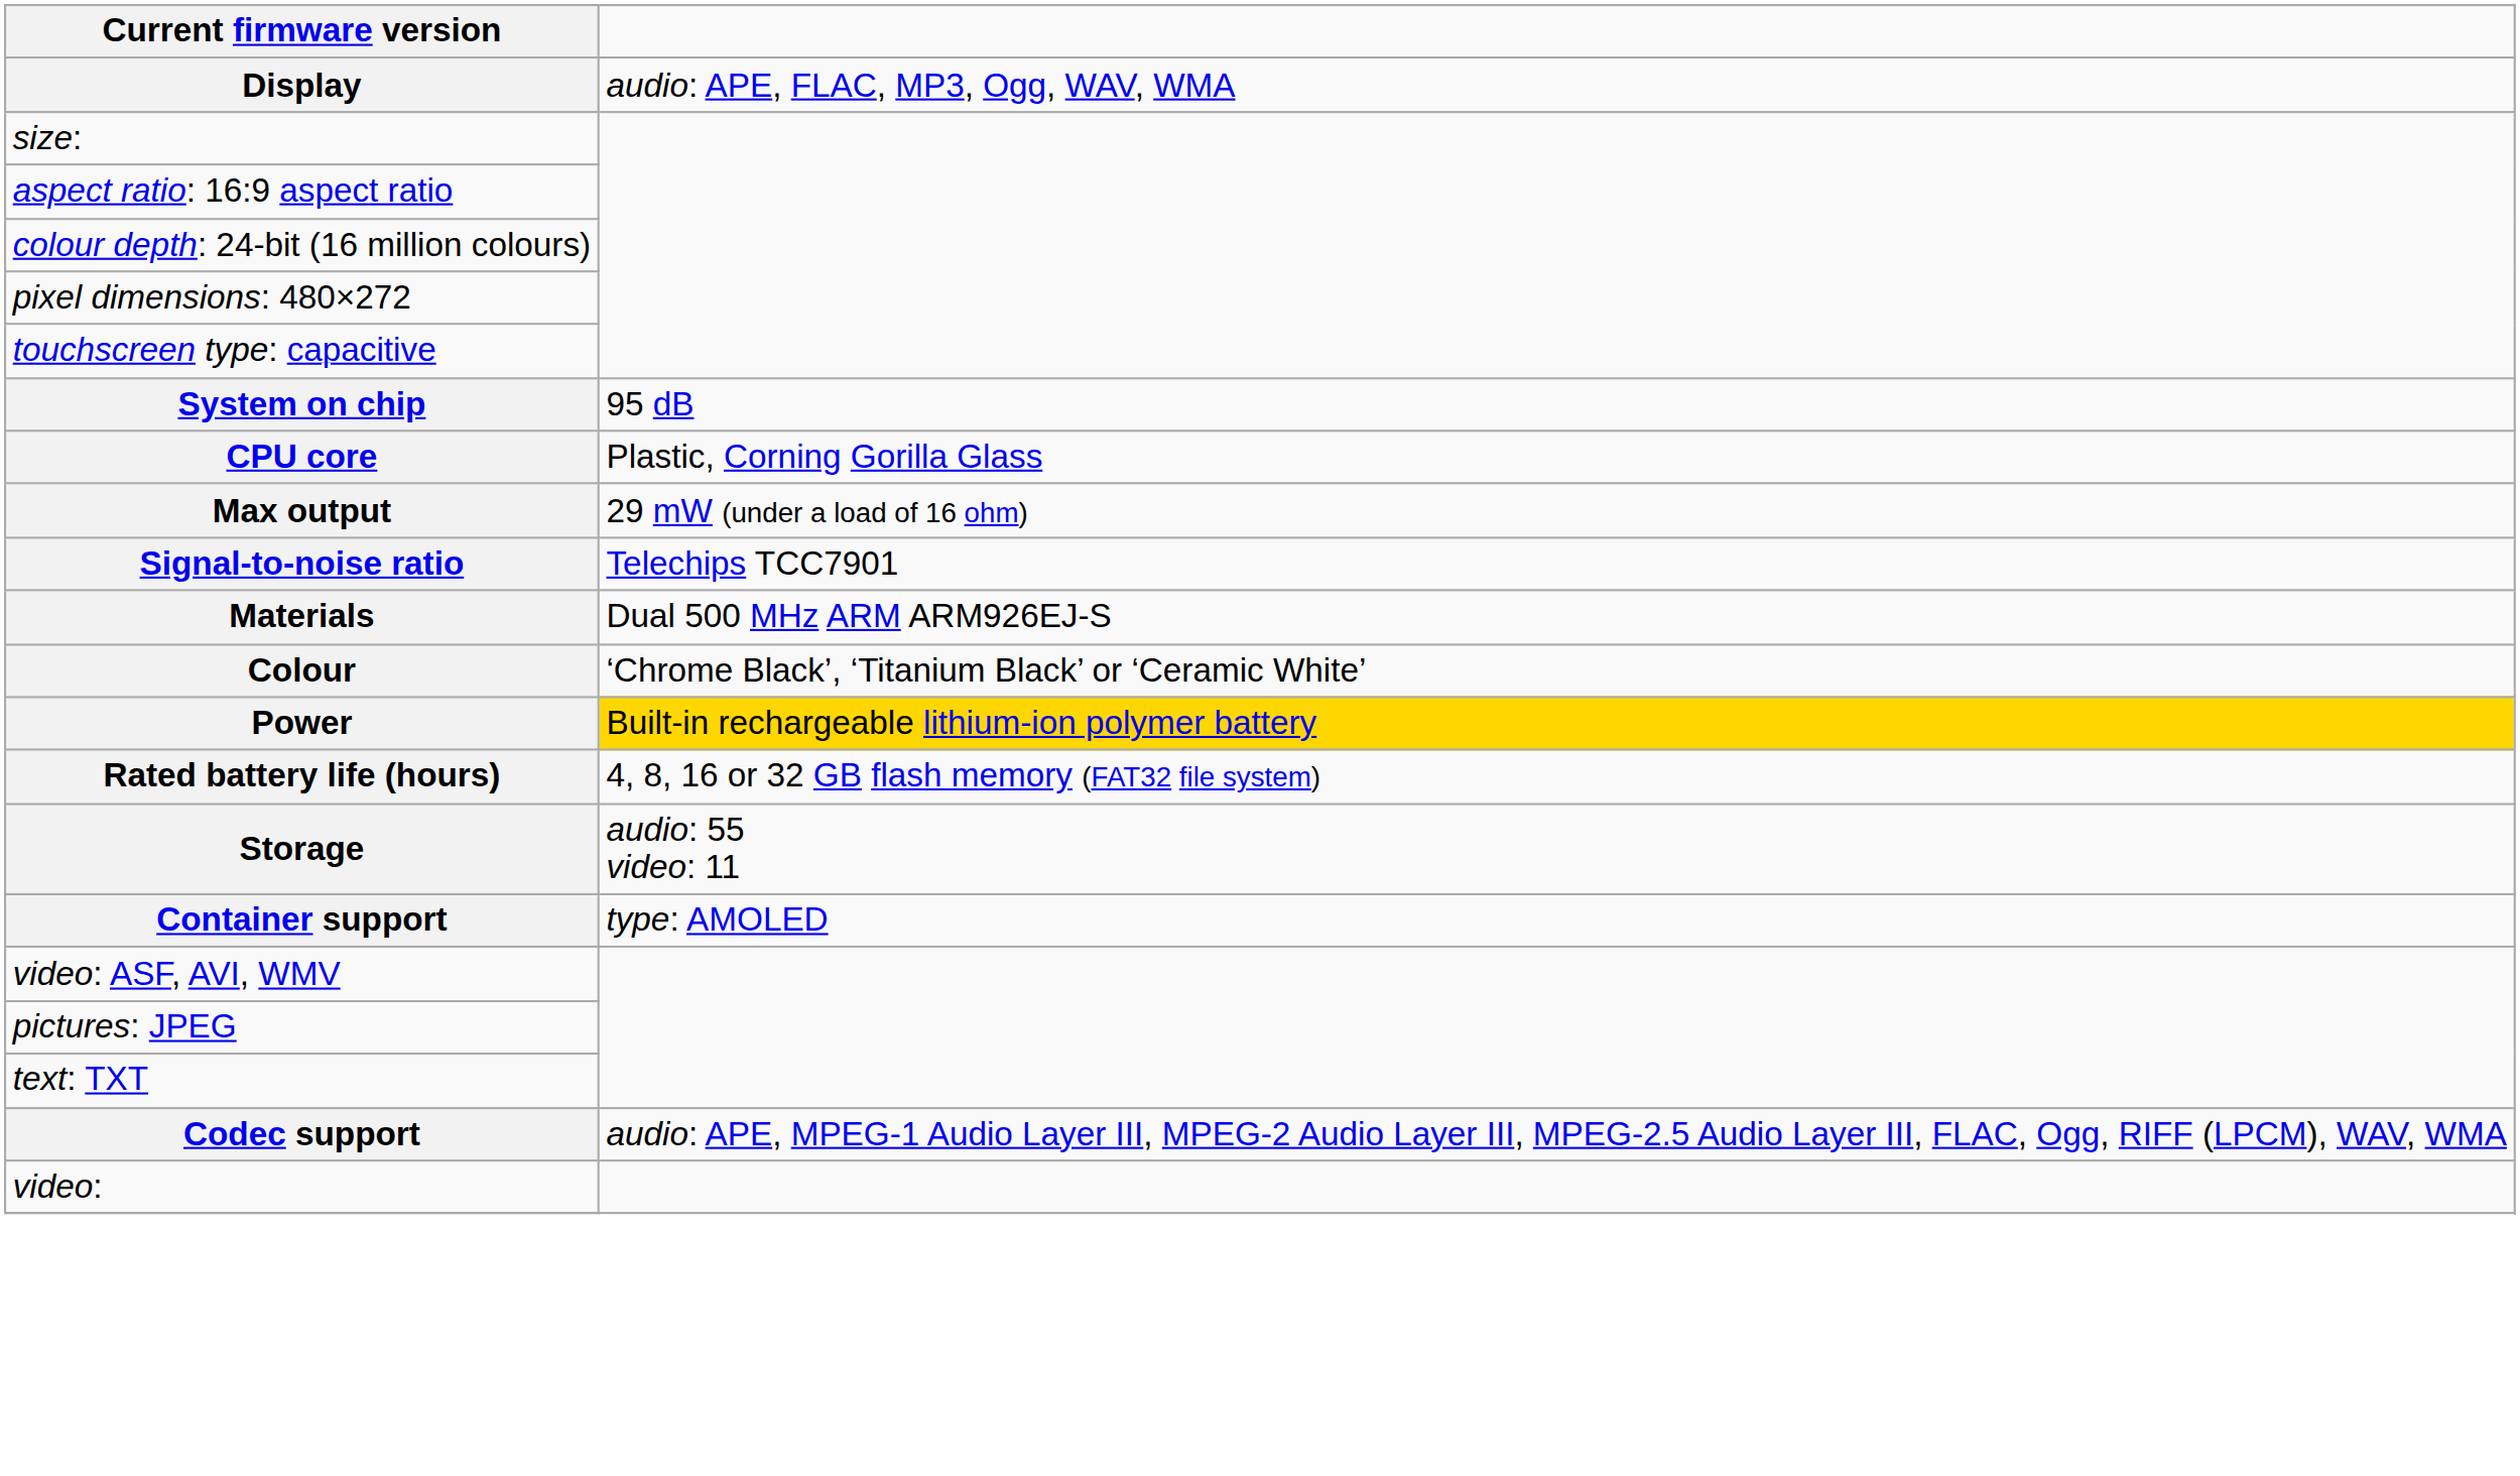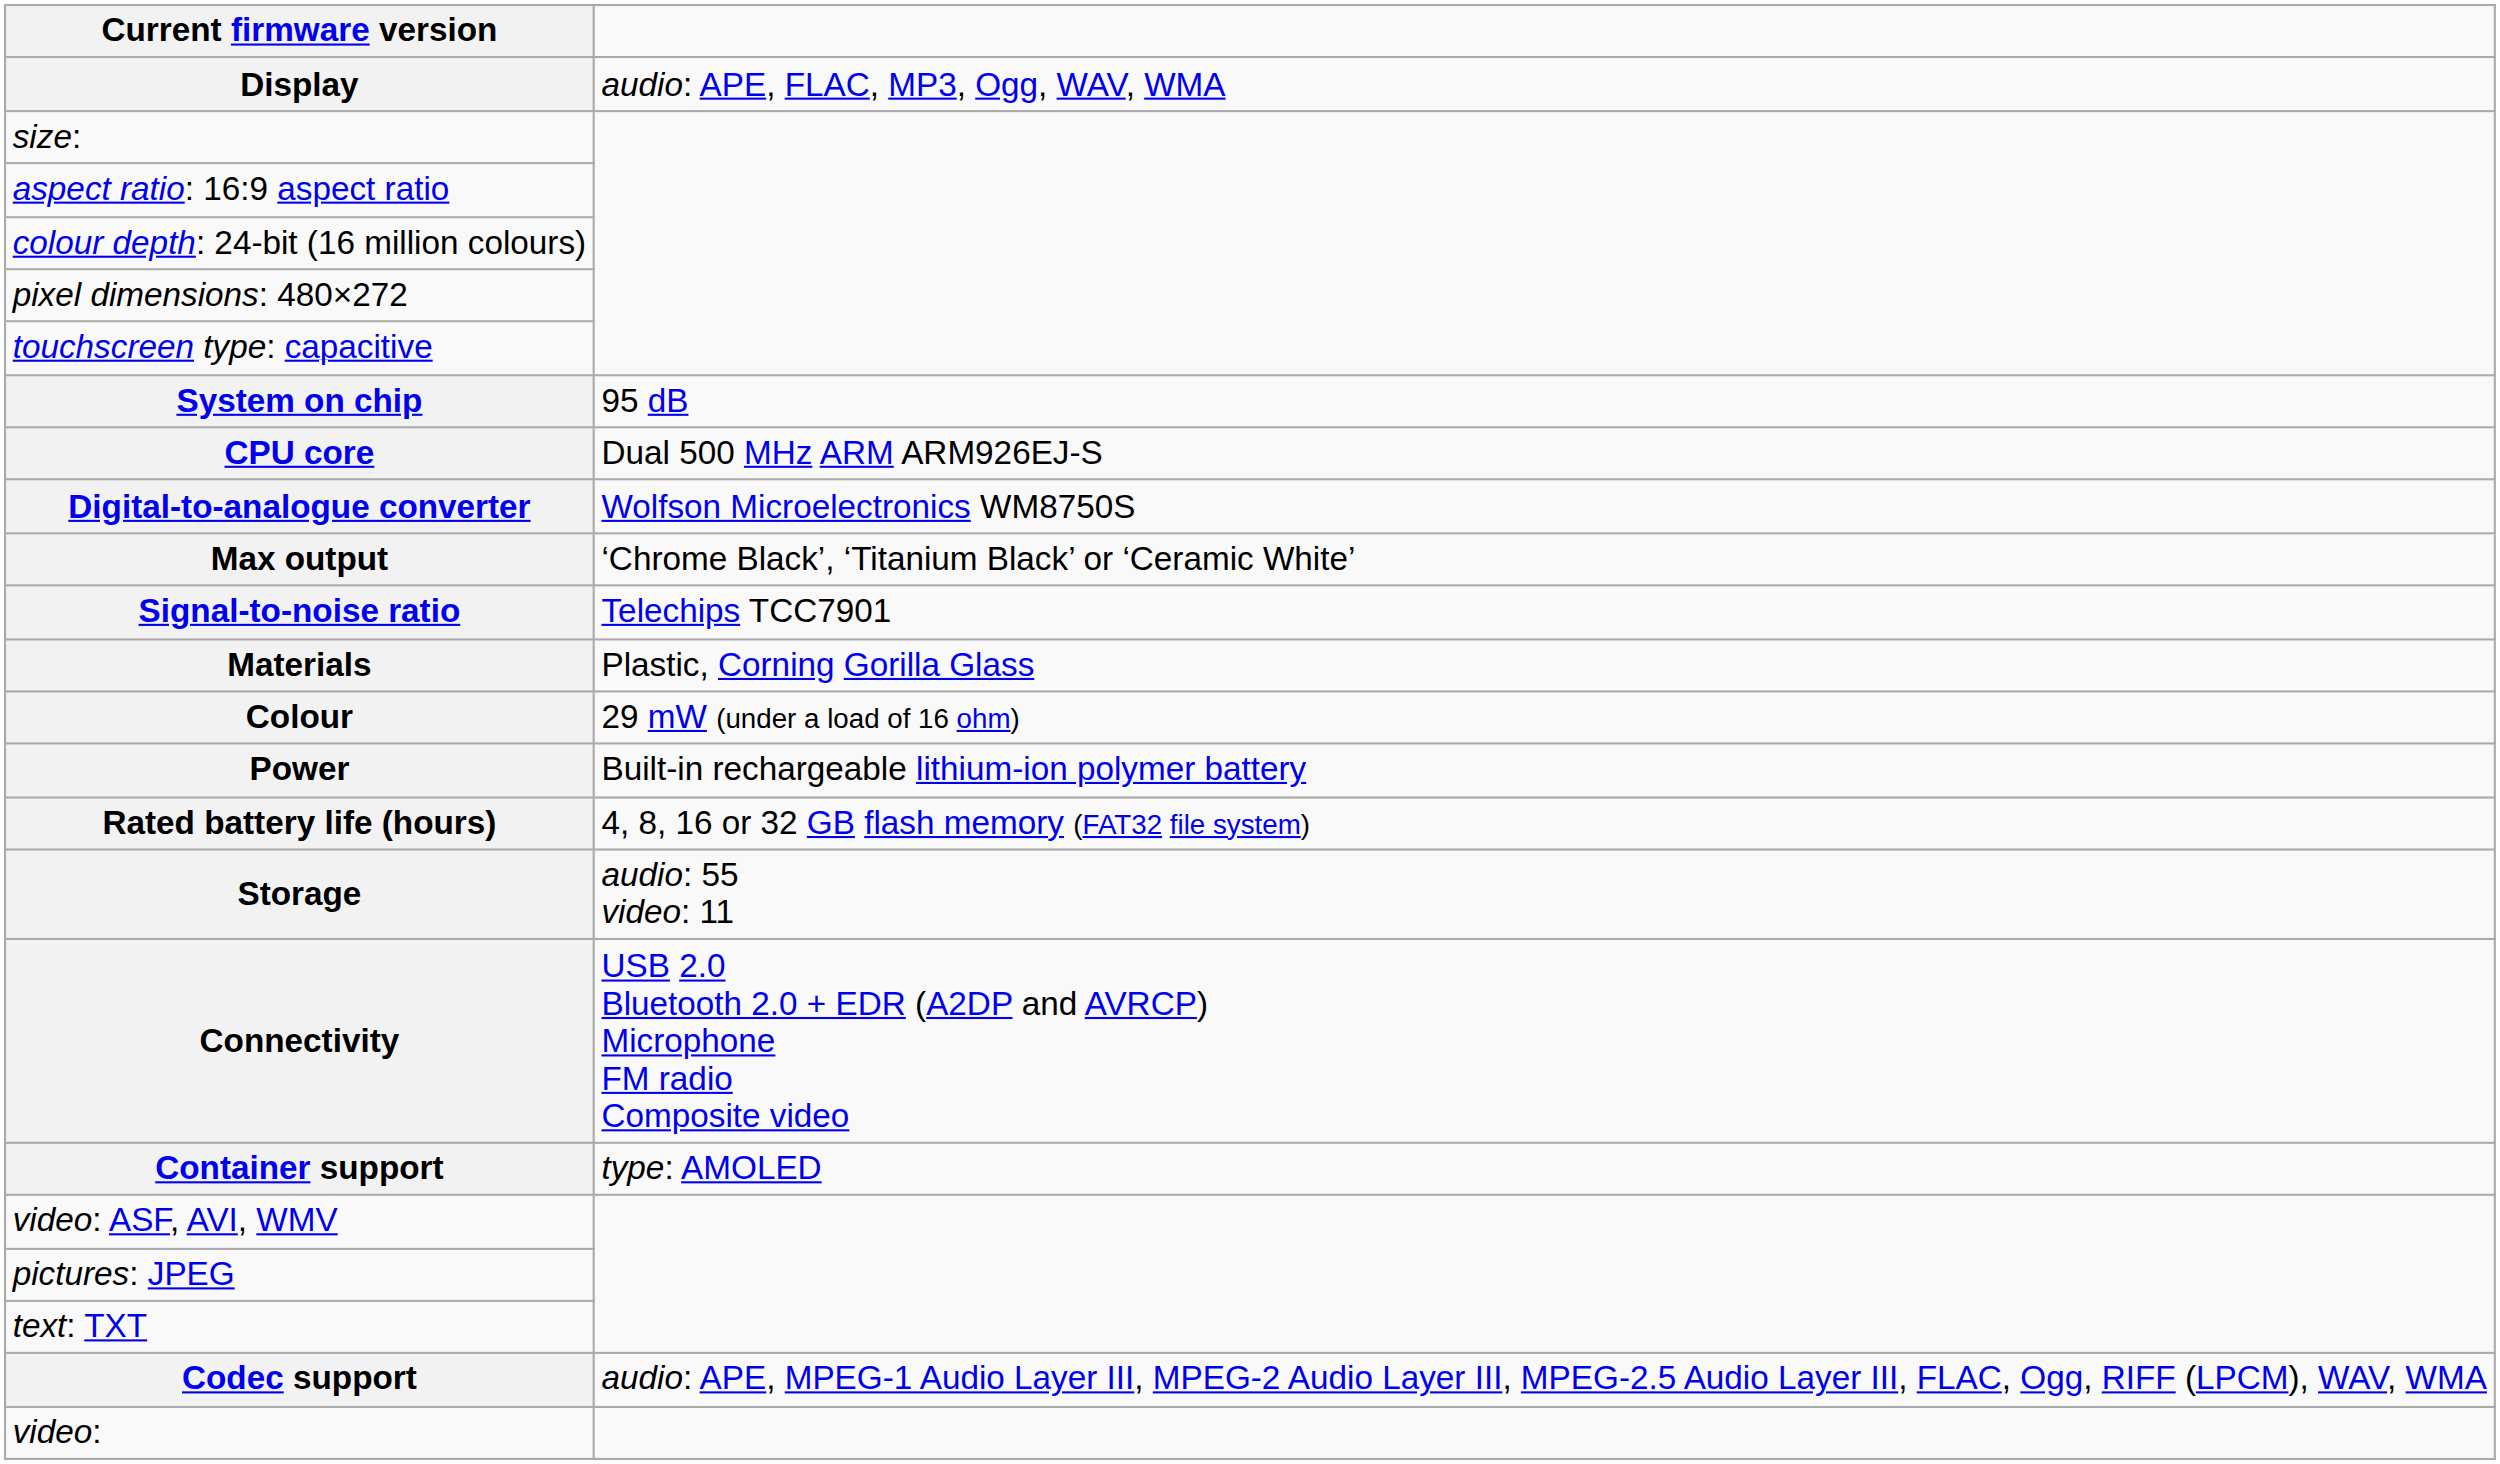 <table class="wikitable">
 <tr>
 <th>Current <a href='#'>firmware</a> version</th>
 <td> </td>
 </tr>
 <tr>
 <th>Display</th>
 <td><em>audio</em>: <a href='#'>APE</a>, <a href='#'>FLAC</a>, <a href='#'>MP3</a>, <a href='#'>Ogg</a>, <a href='#'>WAV</a>, <a href='#'>WMA</a></td>
 </tr>
 <tr>
 <td><em>size</em>: </td>
 </tr>
 <tr>
 <td><em><a href='#'>aspect ratio</a></em>: 16:9 <a href='#'>aspect ratio</a></td>
 </tr>
 <tr>
 <td><em><a href='#'>colour depth</a></em>: 24-bit (16 million colours)</td>
 </tr>
 <tr>
 <td><em>pixel dimensions</em>: 480×272</td>
 </tr>
 <tr>
 <td><em><a href='#'>touchscreen</a> type</em>: <a href='#'>capacitive</a></td>
 </tr>
 <tr>
 <th><a href='#'>System on chip</a></th>
 <td>95 <a href='#'>dB</a></td>
 </tr>
 <tr>
 <th><a href='#'>CPU core</a></th>
-<td>Plastic, <a href='#'>Corning</a> <a href='#'>Gorilla Glass</a></td>
+<td>Dual 500 <a href='#'>MHz</a> <a href='#'>ARM</a> ARM926EJ-S</td>
+</tr>
+<tr>
+<th><a href='#'>Digital-to-analogue converter</a></th>
+<td><a href='#'>Wolfson Microelectronics</a> WM8750S</td>
 </tr>
 <tr>
 <th>Max output</th>
-<td>29 <a href='#'>mW</a> <small>(under a load of 16 <a href='#'>ohm</a>)</small></td>
+<td>‘Chrome Black’, ‘Titanium Black’ or ‘Ceramic White’</td>
 </tr>
 <tr>
 <th><a href='#'>Signal-to-noise ratio</a></th>
 <td><a href='#'>Telechips</a> TCC7901</td>
 </tr>
 <tr>
 <th>Materials</th>
-<td>Dual 500 <a href='#'>MHz</a> <a href='#'>ARM</a> ARM926EJ-S</td>
+<td>Plastic, <a href='#'>Corning</a> <a href='#'>Gorilla Glass</a></td>
 </tr>
 <tr>
 <th>Colour</th>
-<td>‘Chrome Black’, ‘Titanium Black’ or ‘Ceramic White’</td>
+<td>29 <a href='#'>mW</a> <small>(under a load of 16 <a href='#'>ohm</a>)</small></td>
 </tr>
 <tr>
 <th>Power</th>
-<td style="background: gold;">Built-in rechargeable <a href='#'>lithium-ion polymer battery</a></td>
+<td>Built-in rechargeable <a href='#'>lithium-ion polymer battery</a></td>
 </tr>
 <tr>
 <th>Rated battery life (hours)</th>
 <td>4, 8, 16 or 32 <a href='#'>GB</a> <a href='#'>flash memory</a> <small>(<a href='#'>FAT32</a> <a href='#'>file system</a>)</small></td>
 </tr>
 <tr>
 <th>Storage</th>
 <td><em>audio</em>: 55<br><em>video</em>: 11</td>
+</tr>
+<tr>
+<th>Connectivity</th>
+<td><a href='#'>USB</a> <a href='#'>2.0</a><br><a href='#'>Bluetooth 2.0 + EDR</a> (<a href='#'>A2DP</a> and <a href='#'>AVRCP</a>)<br><a href='#'>Microphone</a><br><a href='#'>FM radio</a><br><a href='#'>Composite video</a></td>
 </tr>
 <tr>
 <th><a href='#'>Container</a> support</th>
 <td><em>type</em>: <a href='#'>AMOLED</a></td>
 </tr>
 <tr>
 <td><em>video</em>: <a href='#'>ASF</a>, <a href='#'>AVI</a>, <a href='#'>WMV</a></td>
 </tr>
 <tr>
 <td><em>pictures</em>: <a href='#'>JPEG</a></td>
 </tr>
 <tr>
 <td><em>text</em>: <a href='#'>TXT</a></td>
 </tr>
 <tr>
 <th><a href='#'>Codec</a> support</th>
 <td><em>audio</em>: <a href='#'>APE</a>, <a href='#'>MPEG-1 Audio Layer III</a>, <a href='#'>MPEG-2 Audio Layer III</a>, <a href='#'>MPEG-2.5 Audio Layer III</a>, <a href='#'>FLAC</a>, <a href='#'>Ogg</a>, <a href='#'>RIFF</a> (<a href='#'>LPCM</a>), <a href='#'>WAV</a>, <a href='#'>WMA</a></td>
 </tr>
 <tr>
 <td><em>video</em>:</td>
 </tr>
 <tr>
 </tr>
 </table>
